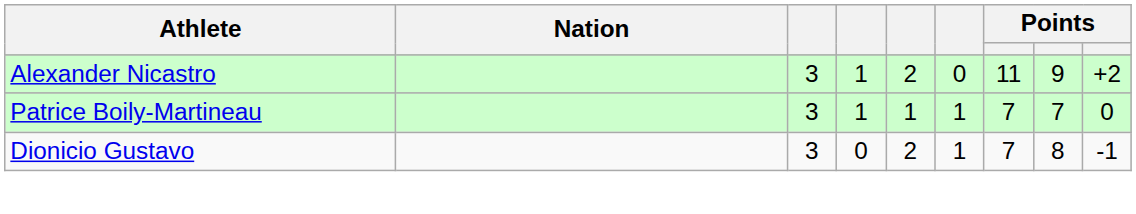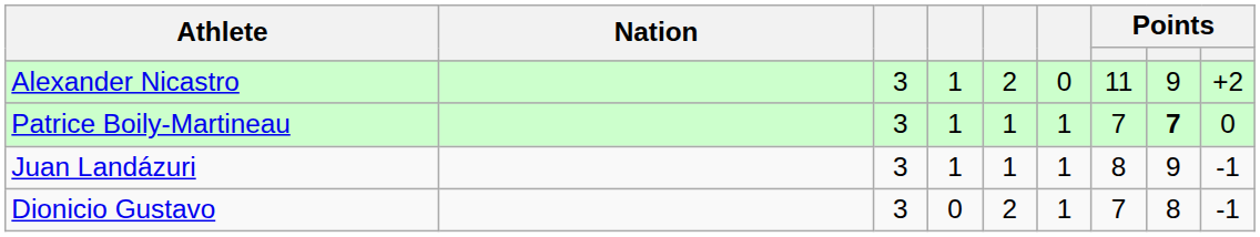 <table class="wikitable" style="text-align: center; font-size:100% ">
 <tr>
 <th rowspan=2 width=250>Athlete</th>
 <th rowspan=2 width=250>Nation</th>
 <th rowspan=2 width=25></th>
 <th rowspan=2 width=25></th>
 <th rowspan=2 width=25></th>
 <th rowspan=2 width=25></th>
 <th colspan=3>Points</th>
 </tr>
 <tr>
 <th width=25></th>
 <th width=25></th>
 <th width=25></th>
 </tr>
 <tr bgcolor="ccffcc">
 <td align=left><a href='#'>Alexander Nicastro</a></td>
 <td align=left></td>
 <td>3</td>
 <td>1</td>
 <td>2</td>
 <td>0</td>
 <td>11</td>
 <td>9</td>
 <td>+2</td>
 </tr>
 <tr bgcolor="ccffcc">
 <td align=left><a href='#'>Patrice Boily-Martineau</a></td>
 <td align=left></td>
 <td>3</td>
 <td>1</td>
 <td>1</td>
 <td>1</td>
 <td>7</td>
-<td>7</td>
+<td><strong>7</strong></td>
 <td>0</td>
+</tr>
+<tr>
+<td align=left><a href='#'>Juan Landázuri</a></td>
+<td align=left></td>
+<td>3</td>
+<td>1</td>
+<td>1</td>
+<td>1</td>
+<td>8</td>
+<td>9</td>
+<td>-1</td>
 </tr>
 <tr>
 <td align=left><a href='#'>Dionicio Gustavo</a></td>
 <td align=left></td>
 <td>3</td>
 <td>0</td>
 <td>2</td>
 <td>1</td>
 <td>7</td>
 <td>8</td>
 <td>-1</td>
 </tr>
 </table>
